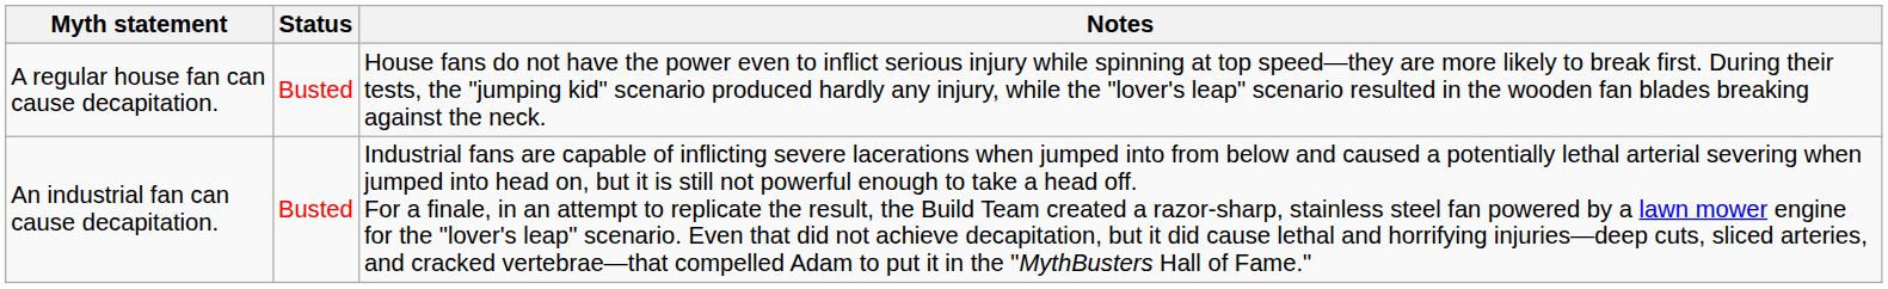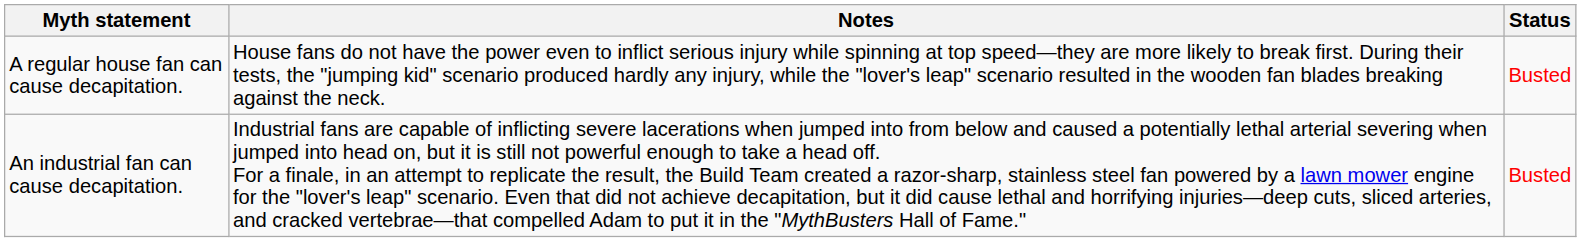 <table class="wikitable plainrowheaders">
 <tr>
 <th>Myth statement</th>
+<th>Notes</th>
 <th>Status</th>
-<th>Notes</th>
 </tr>
 <tr>
 <td>A regular house fan can cause decapitation.</td>
+<td>House fans do not have the power even to inflict serious injury while spinning at top speed—they are more likely to break first. During their tests, the "jumping kid" scenario produced hardly any injury, while the "lover's leap" scenario resulted in the wooden fan blades breaking against the neck.</td>
 <td style="color:red">Busted</td>
-<td>House fans do not have the power even to inflict serious injury while spinning at top speed—they are more likely to break first. During their tests, the "jumping kid" scenario produced hardly any injury, while the "lover's leap" scenario resulted in the wooden fan blades breaking against the neck.</td>
 </tr>
 <tr>
 <td>An industrial fan can cause decapitation.</td>
+<td>Industrial fans are capable of inflicting severe lacerations when jumped into from below and caused a potentially lethal arterial severing when jumped into head on, but it is still not powerful enough to take a head off.<br>For a finale, in an attempt to replicate the result, the Build Team created a razor-sharp, stainless steel fan powered by a <a href='#'>lawn mower</a> engine for the "lover's leap" scenario. Even that did not achieve decapitation, but it did cause lethal and horrifying injuries—deep cuts, sliced arteries, and cracked vertebrae—that compelled Adam to put it in the "<em>MythBusters</em> Hall of Fame."</td>
 <td style="color:red">Busted</td>
-<td>Industrial fans are capable of inflicting severe lacerations when jumped into from below and caused a potentially lethal arterial severing when jumped into head on, but it is still not powerful enough to take a head off.<br>For a finale, in an attempt to replicate the result, the Build Team created a razor-sharp, stainless steel fan powered by a <a href='#'>lawn mower</a> engine for the "lover's leap" scenario. Even that did not achieve decapitation, but it did cause lethal and horrifying injuries—deep cuts, sliced arteries, and cracked vertebrae—that compelled Adam to put it in the "<em>MythBusters</em> Hall of Fame."</td>
 </tr>
 </table>
